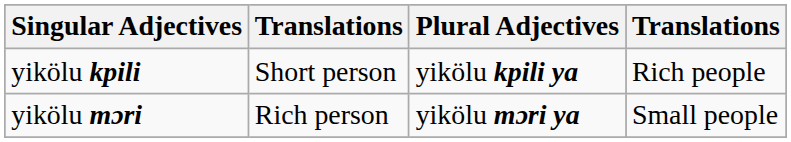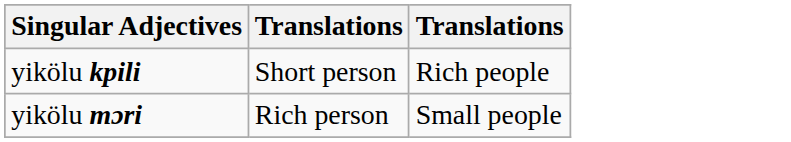 <table class="wikitable">
 <tr>
 <th>Singular Adjectives</th>
 <th>Translations</th>
-<th>Plural Adjectives</th>
 <th>Translations</th>
 </tr>
 <tr>
 <td>yikölu  <strong><em>kpili</em></strong></td>
 <td>Short  person</td>
-<td>yikölu  <strong><em>kpili ya</em></strong></td>
 <td>Rich  people</td>
 </tr>
 <tr>
 <td>yikölu  <strong><em>mɔri</em></strong></td>
 <td>Rich  person</td>
-<td>yikölu  <strong><em>mɔri ya</em></strong></td>
 <td>Small  people</td>
 </tr>
 </table>
